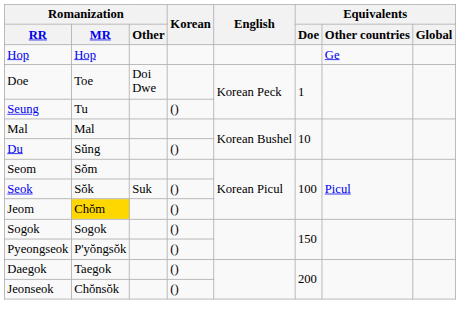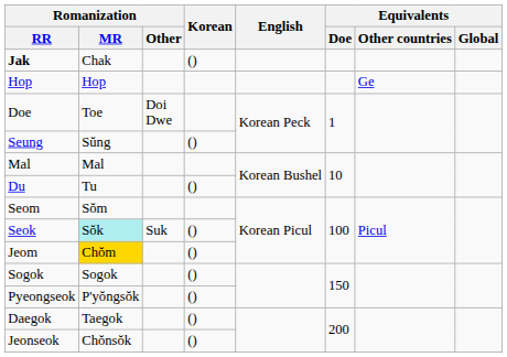 <table class="wikitable">
 <tr>
 <th colspan="3">Romanization</th>
 <th rowspan="2">Korean</th>
 <th rowspan="2">English</th>
 <th colspan="3">Equivalents</th>
 </tr>
 <tr>
 <th><a href='#'>RR</a></th>
 <th><a href='#'>MR</a></th>
 <th>Other</th>
 <th>Doe</th>
 <th>Other countries</th>
 <th>Global</th>
+</tr>
+<tr>
+<td><strong>Jak</strong></td>
+<td>Chak</td>
+<td></td>
+<td>()</td>
+<td></td>
+<td></td>
+<td></td>
+<td></td>
 </tr>
 <tr>
 <td><a href='#'>Hop</a></td>
 <td><a href='#'>Hop</a></td>
 <td></td>
 <td></td>
 <td></td>
 <td></td>
 <td><a href='#'>Ge</a></td>
 <td></td>
 </tr>
 <tr>
 <td>Doe</td>
 <td>Toe</td>
 <td>Doi<br>Dwe</td>
 <td></td>
 <td rowspan="2">Korean Peck</td>
 <td rowspan="2">1</td>
 <td rowspan="2"></td>
 <td rowspan="2"></td>
 </tr>
 <tr>
 <td><a href='#'>Seung</a></td>
-<td>Tu</td>
+<td>Sŭng</td>
 <td></td>
 <td>()</td>
 </tr>
 <tr>
 <td>Mal</td>
 <td>Mal</td>
 <td></td>
 <td></td>
 <td rowspan="2">Korean Bushel</td>
 <td rowspan="2">10</td>
 <td rowspan="2"></td>
 <td rowspan="2"></td>
 </tr>
 <tr>
 <td><a href='#'>Du</a></td>
-<td>Sŭng</td>
+<td>Tu</td>
 <td></td>
 <td>()</td>
 </tr>
 <tr>
 <td>Seom</td>
 <td>Sŏm</td>
 <td></td>
 <td></td>
 <td rowspan="3">Korean Picul</td>
 <td rowspan="3">100</td>
 <td rowspan="3"><a href='#'>Picul</a></td>
 <td rowspan="3"></td>
 </tr>
 <tr>
 <td><a href='#'>Seok</a></td>
-<td>Sŏk</td>
+<td style="background: paleturquoise;">Sŏk</td>
 <td>Suk</td>
 <td>()</td>
 </tr>
 <tr>
 <td>Jeom</td>
 <td style="background: gold;">Chŏm</td>
 <td></td>
 <td>()</td>
 </tr>
 <tr>
 <td>Sogok</td>
 <td>Sogok</td>
 <td></td>
 <td>()</td>
 <td rowspan="2"></td>
 <td rowspan="2">150</td>
 <td rowspan="2"></td>
 <td rowspan="2"></td>
 </tr>
 <tr>
 <td>Pyeongseok</td>
 <td>P'yŏngsŏk</td>
 <td></td>
 <td>()</td>
 </tr>
 <tr>
 <td>Daegok</td>
 <td>Taegok</td>
 <td></td>
 <td>()</td>
 <td rowspan="2"></td>
 <td rowspan="2">200</td>
 <td rowspan="2"></td>
 <td rowspan="2"></td>
 </tr>
 <tr>
 <td>Jeonseok</td>
 <td>Chŏnsŏk</td>
 <td></td>
 <td>()</td>
 </tr>
 </table>
